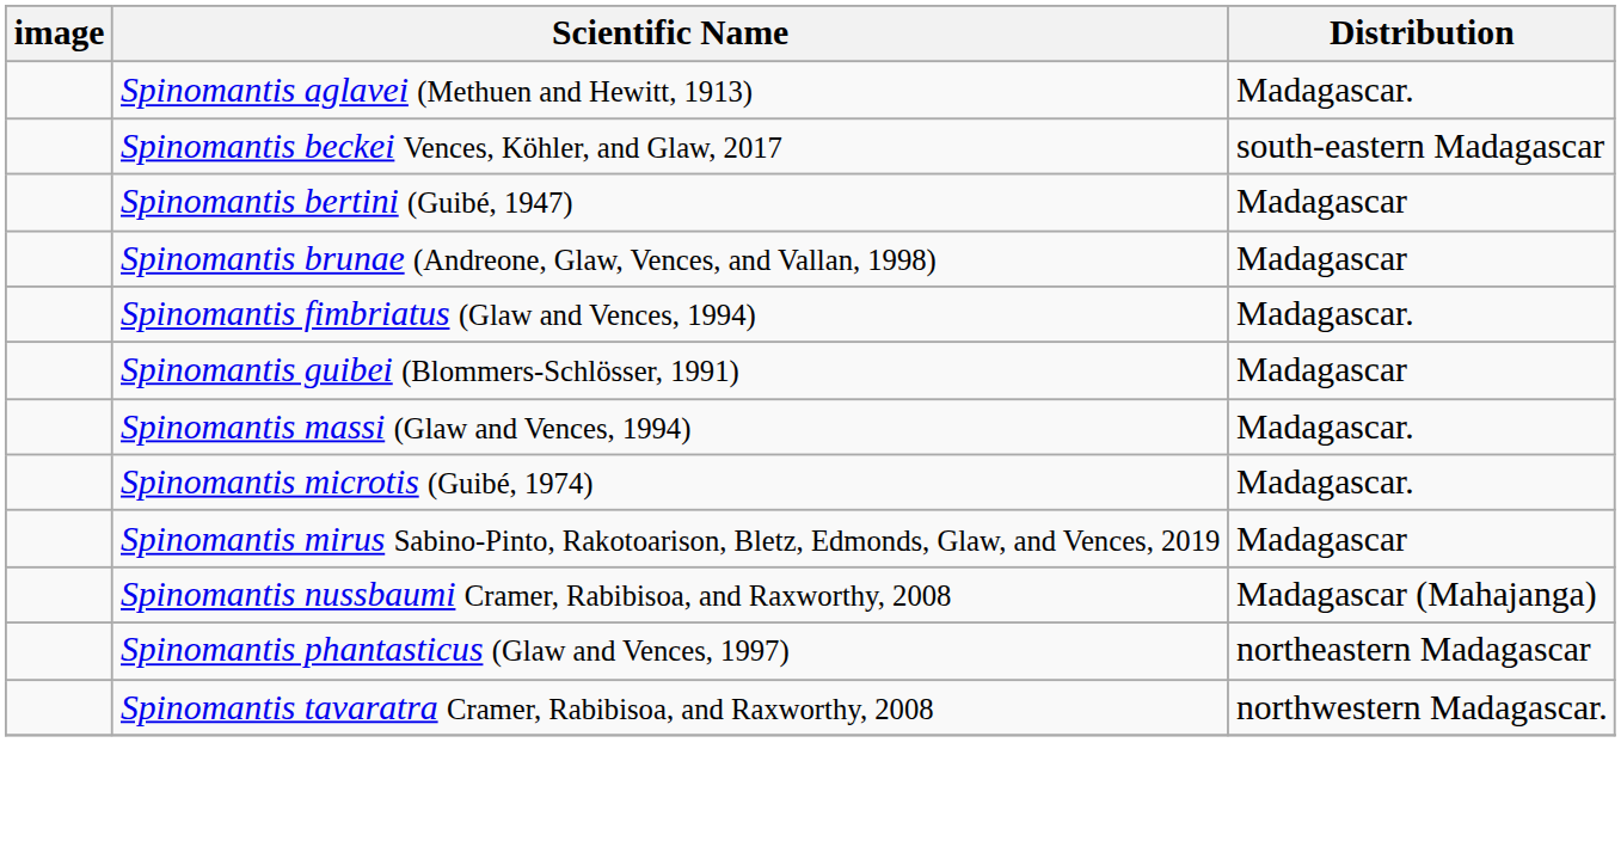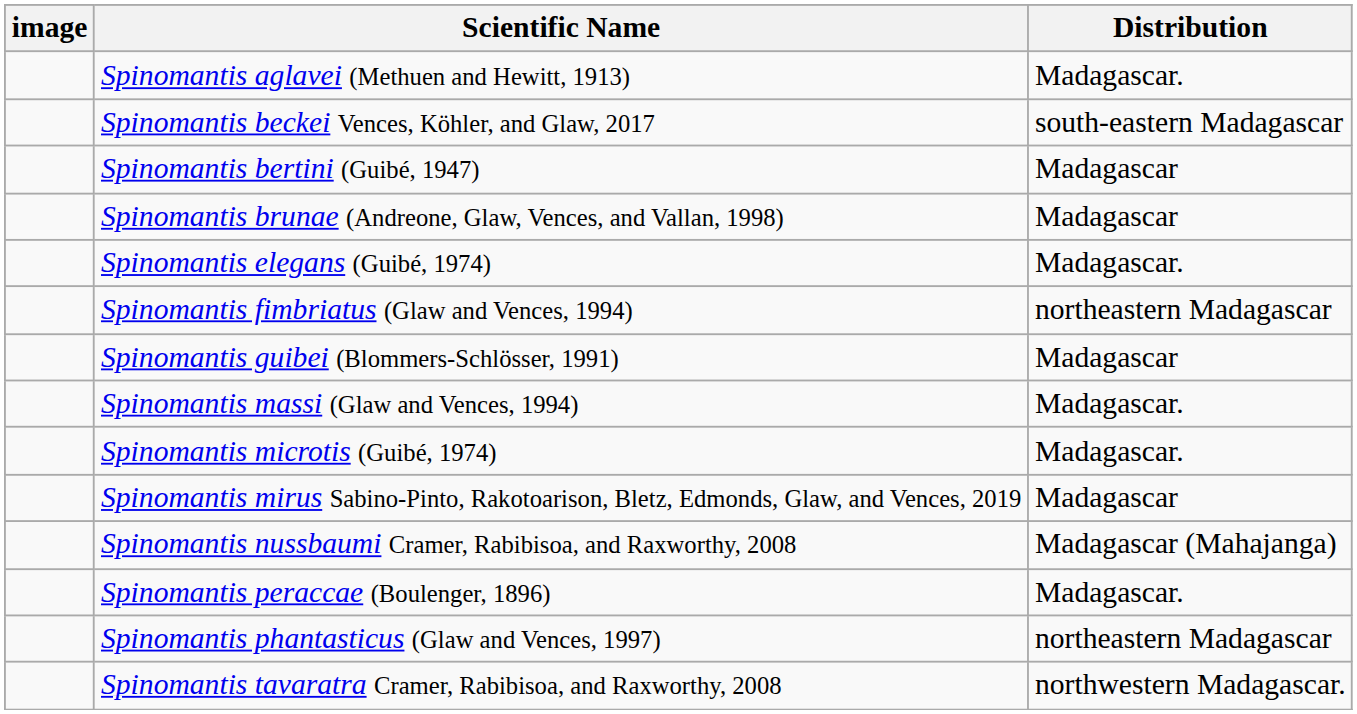 <table class="wikitable">
 <tr>
 <th>image</th>
 <th>Scientific Name</th>
 <th>Distribution</th>
 </tr>
 <tr>
 <td></td>
 <td><em><a href='#'>Spinomantis aglavei</a></em> <small>(Methuen and Hewitt, 1913)</small></td>
 <td>Madagascar.</td>
 </tr>
 <tr>
 <td></td>
 <td><em><a href='#'>Spinomantis beckei</a></em> <small>Vences, Köhler, and Glaw, 2017</small></td>
 <td>south-eastern Madagascar</td>
 </tr>
 <tr>
 <td></td>
 <td><em><a href='#'>Spinomantis bertini</a></em> <small>(Guibé, 1947)</small></td>
 <td>Madagascar</td>
 </tr>
 <tr>
 <td></td>
 <td><em><a href='#'>Spinomantis brunae</a></em> <small>(Andreone, Glaw, Vences, and Vallan, 1998)</small></td>
 <td>Madagascar</td>
 </tr>
 <tr>
 <td></td>
+<td><em><a href='#'>Spinomantis elegans</a></em> <small>(Guibé, 1974)</small></td>
+<td>Madagascar.</td>
+</tr>
+<tr>
+<td></td>
 <td><em><a href='#'>Spinomantis fimbriatus</a></em> <small>(Glaw and Vences, 1994)</small></td>
-<td>Madagascar.</td>
+<td>northeastern Madagascar</td>
 </tr>
 <tr>
 <td></td>
 <td><em><a href='#'>Spinomantis guibei</a></em> <small>(Blommers-Schlösser, 1991)</small></td>
 <td>Madagascar</td>
 </tr>
 <tr>
 <td></td>
 <td><em><a href='#'>Spinomantis massi</a></em> <small>(Glaw and Vences, 1994)</small></td>
 <td>Madagascar.</td>
 </tr>
 <tr>
 <td></td>
 <td><em><a href='#'>Spinomantis microtis</a></em> <small>(Guibé, 1974)</small></td>
 <td>Madagascar.</td>
 </tr>
 <tr>
 <td></td>
 <td><em><a href='#'>Spinomantis mirus</a></em> <small>Sabino-Pinto, Rakotoarison, Bletz, Edmonds, Glaw, and Vences, 2019</small></td>
 <td>Madagascar</td>
 </tr>
 <tr>
 <td></td>
 <td><em><a href='#'>Spinomantis nussbaumi</a></em> <small>Cramer, Rabibisoa, and Raxworthy, 2008</small></td>
 <td>Madagascar (Mahajanga)</td>
 </tr>
 <tr>
 <td></td>
+<td><em><a href='#'>Spinomantis peraccae</a></em> <small>(Boulenger, 1896)</small></td>
+<td>Madagascar.</td>
+</tr>
+<tr>
+<td></td>
 <td><em><a href='#'>Spinomantis phantasticus</a></em> <small>(Glaw and Vences, 1997)</small></td>
 <td>northeastern Madagascar</td>
 </tr>
 <tr>
 <td></td>
 <td><em><a href='#'>Spinomantis tavaratra</a></em> <small>Cramer, Rabibisoa, and Raxworthy, 2008 </small></td>
 <td>northwestern Madagascar.</td>
 </tr>
 <tr>
 </tr>
 </table>
